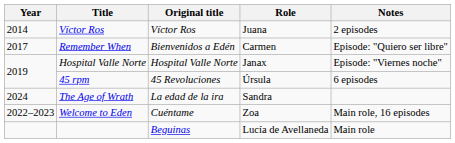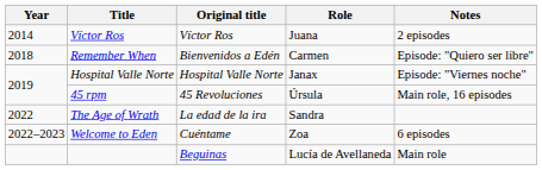 <table class="wikitable sortable">
 <tr>
 <th>Year</th>
 <th>Title</th>
 <th>Original title</th>
 <th>Role</th>
 <th>Notes</th>
 </tr>
 <tr>
 <td>2014</td>
 <td><em><a href='#'>Víctor Ros</a></em></td>
 <td><em>Víctor Ros</em></td>
 <td>Juana</td>
 <td>2 episodes</td>
 </tr>
 <tr>
-<td>2017</td>
+<td>2018</td>
 <td><em><a href='#'>Remember When</a></em></td>
 <td><em>Bienvenidos a Edén</em></td>
 <td>Carmen</td>
 <td>Episode: "Quiero ser libre"</td>
 </tr>
 <tr>
 <td rowspan=2>2019</td>
 <td><em>Hospital Valle Norte</em></td>
 <td><em>Hospital Valle Norte</em></td>
 <td>Janax</td>
 <td>Episode: "Viernes noche"</td>
 </tr>
 <tr>
 <td><em><a href='#'>45 rpm</a></em></td>
 <td><em>45 Revoluciones</em></td>
 <td>Úrsula</td>
-<td>6 episodes</td>
+<td>Main role, 16 episodes </td>
 </tr>
 <tr>
-<td>2024</td>
+<td>2022</td>
 <td><em><a href='#'>The Age of Wrath</a></em></td>
 <td><em>La edad de la ira</em></td>
 <td>Sandra</td>
 <td></td>
 </tr>
 <tr>
 <td>2022–2023</td>
 <td><em><a href='#'>Welcome to Eden</a></em></td>
 <td><em>Cuéntame</em></td>
 <td>Zoa</td>
-<td>Main role, 16 episodes </td>
+<td>6 episodes</td>
 </tr>
 <tr>
 <td></td>
 <td></td>
 <td><em><a href='#'>Beguinas</a></em></td>
 <td>Lucía de Avellaneda</td>
 <td>Main role</td>
 </tr>
 </table>
